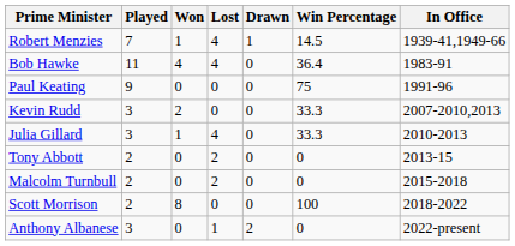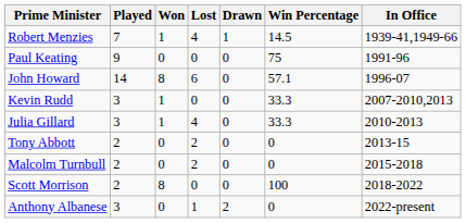 <table class="wikitable">
 <tr>
 <th>Prime Minister</th>
 <th>Played</th>
 <th>Won</th>
 <th>Lost</th>
 <th>Drawn</th>
 <th>Win Percentage</th>
 <th>In Office</th>
 </tr>
 <tr>
 <td><a href='#'>Robert Menzies</a></td>
 <td>7</td>
 <td>1</td>
 <td>4</td>
 <td>1</td>
 <td>14.5</td>
 <td>1939-41,1949-66</td>
 </tr>
 <tr>
-<td><a href='#'>Bob Hawke</a></td>
-<td>11</td>
-<td>4</td>
-<td>4</td>
-<td>0</td>
-<td>36.4</td>
-<td>1983-91</td>
-</tr>
-<tr>
 <td><a href='#'>Paul Keating</a></td>
 <td>9</td>
 <td>0</td>
 <td>0</td>
 <td>0</td>
 <td>75</td>
 <td>1991-96</td>
 </tr>
 <tr>
+<td><a href='#'>John Howard</a></td>
+<td>14</td>
+<td>8</td>
+<td>6</td>
+<td>0</td>
+<td>57.1</td>
+<td>1996-07</td>
+</tr>
+<tr>
 <td><a href='#'>Kevin Rudd</a></td>
 <td>3</td>
-<td>2</td>
+<td>1</td>
 <td>0</td>
 <td>0</td>
 <td>33.3</td>
 <td>2007-2010,2013</td>
 </tr>
 <tr>
 <td><a href='#'>Julia Gillard</a></td>
 <td>3</td>
 <td>1</td>
 <td>4</td>
 <td>0</td>
 <td>33.3</td>
 <td>2010-2013</td>
 </tr>
 <tr>
 <td><a href='#'>Tony Abbott</a></td>
 <td>2</td>
 <td>0</td>
 <td>2</td>
 <td>0</td>
 <td>0</td>
 <td>2013-15</td>
 </tr>
 <tr>
 <td><a href='#'>Malcolm Turnbull</a></td>
 <td>2</td>
 <td>0</td>
 <td>2</td>
 <td>0</td>
 <td>0</td>
 <td>2015-2018</td>
 </tr>
 <tr>
 <td><a href='#'>Scott Morrison</a></td>
 <td>2</td>
 <td>8</td>
 <td>0</td>
 <td>0</td>
 <td>100</td>
 <td>2018-2022</td>
 </tr>
 <tr>
 <td><a href='#'>Anthony Albanese</a></td>
 <td>3</td>
 <td>0</td>
 <td>1</td>
 <td>2</td>
 <td>0</td>
 <td>2022-present</td>
 </tr>
 </table>
